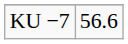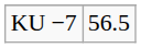 <table class="wikitable">
 <tr align="center">
 </tr>
 <tr align="center">
 <td>KU −7</td>
-<td>56.6</td>
+<td>56.5</td>
 </tr>
 </table>
